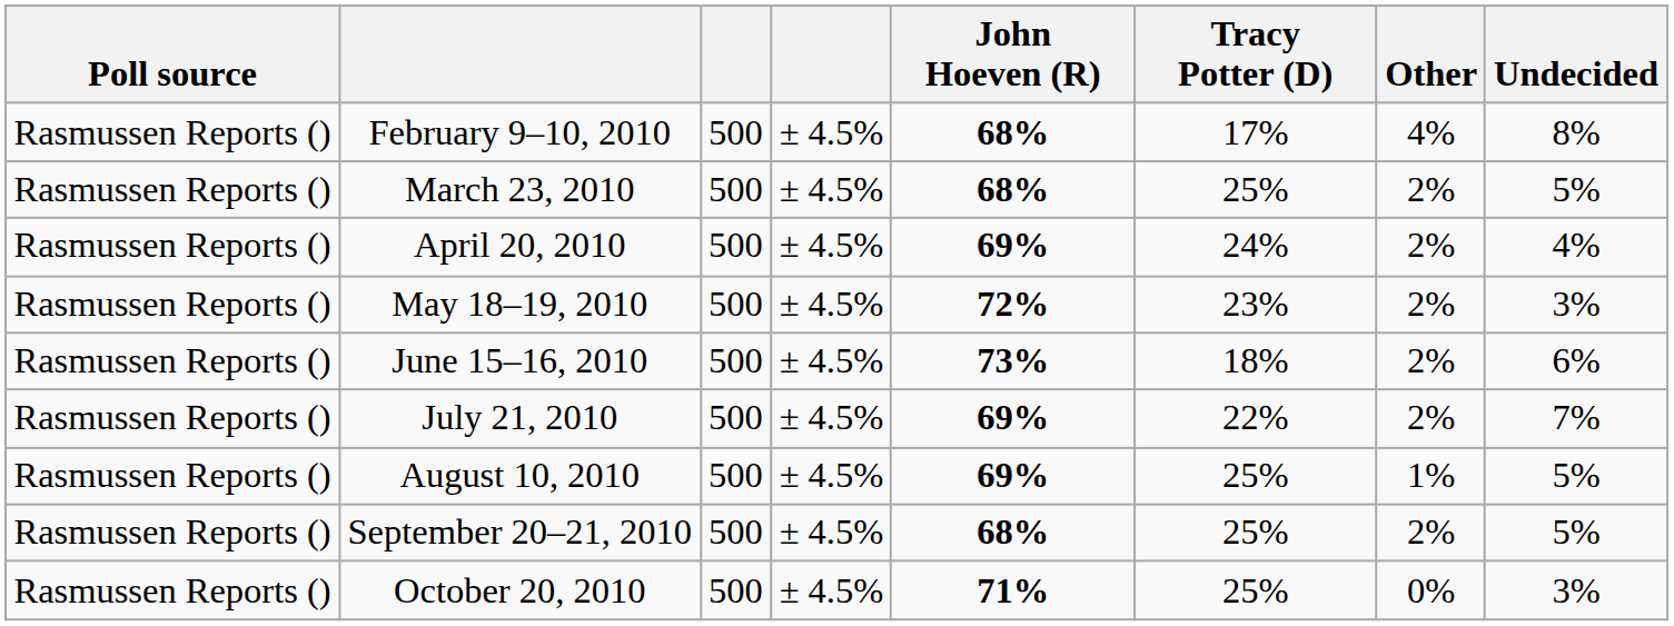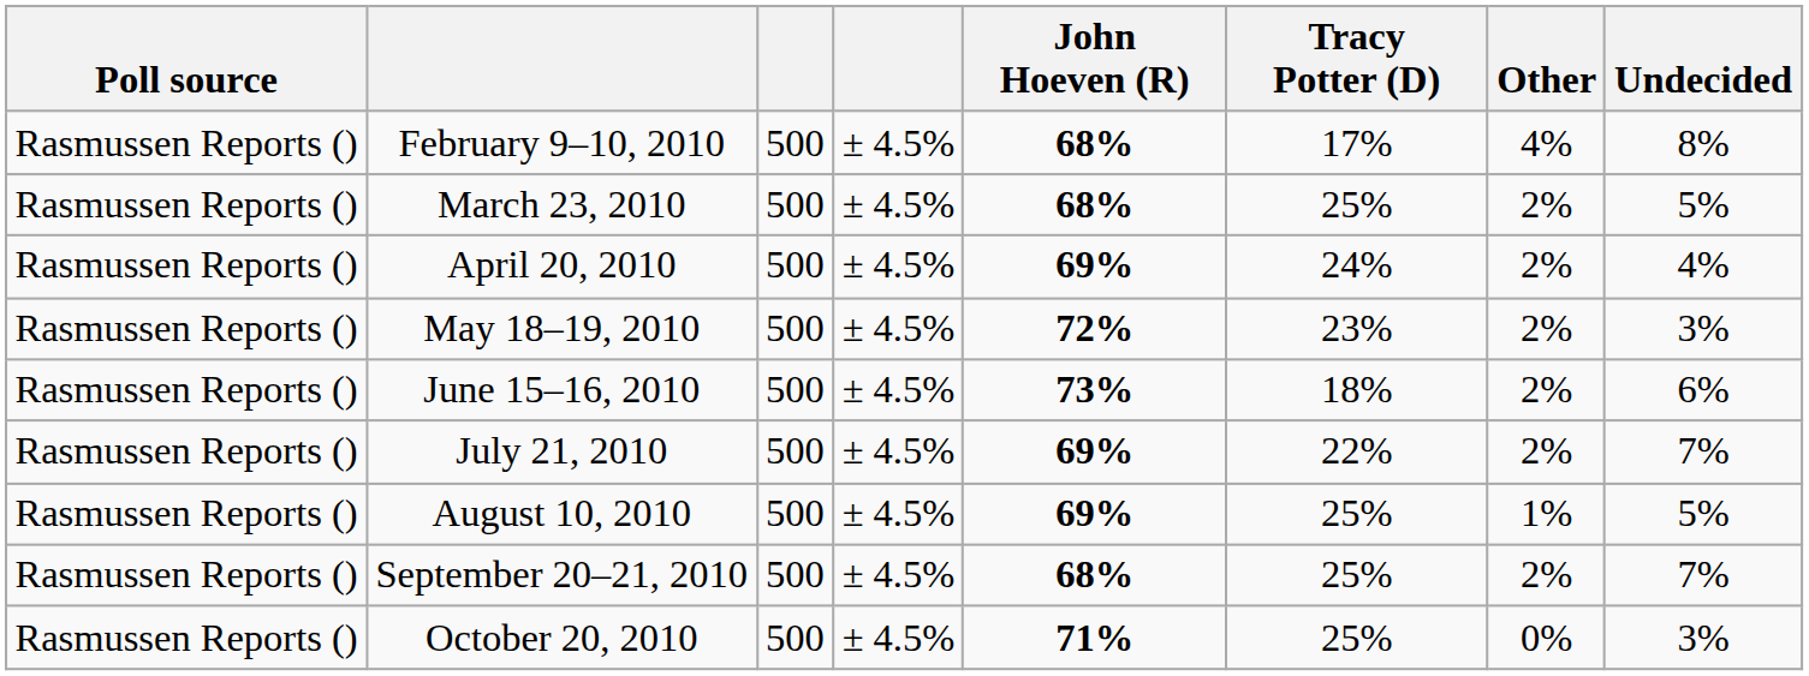 <table class="wikitable" style="text-align:center">
 <tr valign=bottom>
 <th>Poll source</th>
 <th></th>
 <th></th>
 <th></th>
 <th style="width:100px;">John<br>Hoeven (R)</th>
 <th style="width:100px;">Tracy<br>Potter (D)</th>
 <th>Other</th>
 <th>Undecided</th>
 </tr>
 <tr>
 <td>Rasmussen Reports ()</td>
 <td>February 9–10, 2010</td>
 <td>500</td>
 <td>± 4.5%</td>
 <td><strong>68%</strong></td>
 <td>17%</td>
 <td>4%</td>
 <td>8%</td>
 </tr>
 <tr>
 <td>Rasmussen Reports ()</td>
 <td>March 23, 2010</td>
 <td>500</td>
 <td>± 4.5%</td>
 <td><strong>68%</strong></td>
 <td>25%</td>
 <td>2%</td>
 <td>5%</td>
 </tr>
 <tr>
 <td>Rasmussen Reports ()</td>
 <td>April 20, 2010</td>
 <td>500</td>
 <td>± 4.5%</td>
 <td><strong>69%</strong></td>
 <td>24%</td>
 <td>2%</td>
 <td>4%</td>
 </tr>
 <tr>
 <td>Rasmussen Reports ()</td>
 <td>May 18–19, 2010</td>
 <td>500</td>
 <td>± 4.5%</td>
 <td><strong>72%</strong></td>
 <td>23%</td>
 <td>2%</td>
 <td>3%</td>
 </tr>
 <tr>
 <td>Rasmussen Reports ()</td>
 <td>June 15–16, 2010</td>
 <td>500</td>
 <td>± 4.5%</td>
 <td><strong>73%</strong></td>
 <td>18%</td>
 <td>2%</td>
 <td>6%</td>
 </tr>
 <tr>
 <td>Rasmussen Reports ()</td>
 <td>July 21, 2010</td>
 <td>500</td>
 <td>± 4.5%</td>
 <td><strong>69%</strong></td>
 <td>22%</td>
 <td>2%</td>
 <td>7%</td>
 </tr>
 <tr>
 <td>Rasmussen Reports ()</td>
 <td>August 10, 2010</td>
 <td>500</td>
 <td>± 4.5%</td>
 <td><strong>69%</strong></td>
 <td>25%</td>
 <td>1%</td>
 <td>5%</td>
 </tr>
 <tr>
 <td>Rasmussen Reports   ()</td>
 <td>September 20–21, 2010</td>
 <td>500</td>
 <td>± 4.5%</td>
 <td><strong>68%</strong></td>
 <td>25%</td>
 <td>2%</td>
-<td>5%</td>
+<td>7%</td>
 </tr>
 <tr>
 <td>Rasmussen Reports   ()</td>
 <td>October 20, 2010</td>
 <td>500</td>
 <td>± 4.5%</td>
 <td><strong>71%</strong></td>
 <td>25%</td>
 <td>0%</td>
 <td>3%</td>
 </tr>
 </table>
